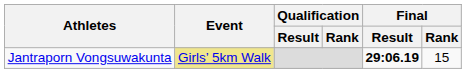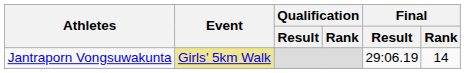 <table class="wikitable" border="1" style="font-size:90%">
 <tr>
 <th rowspan=2>Athletes</th>
 <th rowspan=2>Event</th>
 <th colspan=2>Qualification</th>
 <th colspan=2>Final</th>
 </tr>
 <tr>
 <th>Result</th>
 <th>Rank</th>
 <th>Result</th>
 <th>Rank</th>
 </tr>
 <tr>
 <td><a href='#'>Jantraporn Vongsuwakunta</a></td>
 <td style="background: khaki;"><a href='#'>Girls’ 5km Walk</a></td>
 <td colspan=2 bgcolor=#DCDCDC></td>
-<td align=center><strong>29:06.19</strong></td>
-<td align=center>15</td>
+<td align=center>29:06.19</td>
+<td align=center>14</td>
 </tr>
 </table>
